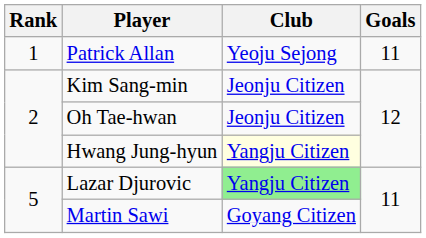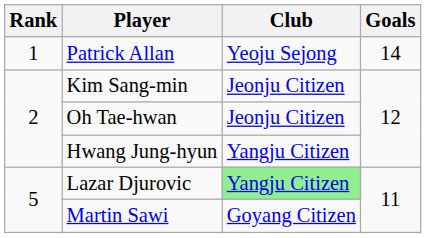 <table class=wikitable>
 <tr>
 <th>Rank</th>
 <th>Player</th>
 <th>Club</th>
 <th>Goals</th>
 </tr>
 <tr>
 <td align=center>1</td>
 <td> <a href='#'>Patrick Allan</a></td>
 <td><a href='#'>Yeoju Sejong</a></td>
-<td align=center>11</td>
+<td align=center>14</td>
 </tr>
 <tr>
 <td align=center rowspan=3>2</td>
 <td> Kim Sang-min</td>
 <td><a href='#'>Jeonju Citizen</a></td>
 <td align=center rowspan=3>12</td>
 </tr>
 <tr>
 <td> Oh Tae-hwan</td>
 <td><a href='#'>Jeonju Citizen</a></td>
 </tr>
 <tr>
 <td> Hwang Jung-hyun</td>
-<td style="background: lightyellow;"><a href='#'>Yangju Citizen</a></td>
+<td><a href='#'>Yangju Citizen</a></td>
 </tr>
 <tr>
 <td align=center rowspan=2>5</td>
 <td> Lazar Djurovic</td>
 <td style="background: lightgreen;"><a href='#'>Yangju Citizen</a></td>
 <td align=center rowspan=2>11</td>
 </tr>
 <tr>
 <td> <a href='#'>Martin Sawi</a></td>
 <td><a href='#'>Goyang Citizen</a></td>
 </tr>
 </table>
